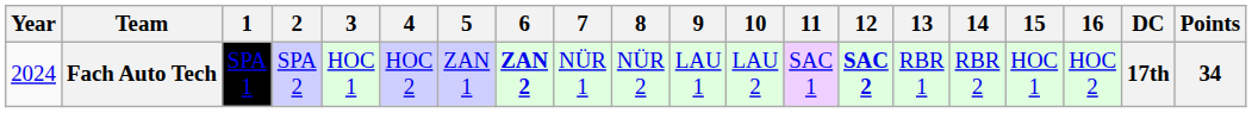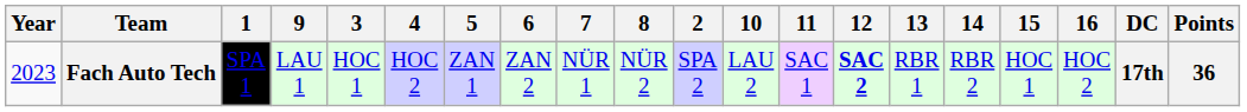 <table class="wikitable" style="text-align:center; font-size:85%">
 <tr>
 <th>Year</th>
 <th>Team</th>
 <th>1</th>
-<th>2</th>
+<th>9</th>
 <th>3</th>
 <th>4</th>
 <th>5</th>
 <th>6</th>
 <th>7</th>
 <th>8</th>
-<th>9</th>
+<th>2</th>
 <th>10</th>
 <th>11</th>
 <th>12</th>
 <th>13</th>
 <th>14</th>
 <th>15</th>
 <th>16</th>
 <th>DC</th>
 <th>Points</th>
 </tr>
 <tr>
-<td><a href='#'>2024</a></td>
+<td><a href='#'>2023</a></td>
 <th nowrap>Fach Auto Tech</th>
 <td style="background:#000000;color:white"><a href='#'><span>SPA<br>1</span></a><br></td>
-<td style="background:#CFCFFF;"><a href='#'>SPA<br>2</a><br></td>
+<td style="background:#DFFFDF;"><a href='#'>LAU<br>1</a><br></td>
 <td style="background:#DFFFDF;"><a href='#'>HOC<br>1</a><br></td>
 <td style="background:#CFCFFF;"><a href='#'>HOC<br>2</a><br></td>
 <td style="background:#CFCFFF;"><a href='#'>ZAN<br>1</a><br></td>
-<td style="background:#DFFFDF;"><strong><a href='#'>ZAN<br>2</a><br></strong></td>
+<td style="background:#DFFFDF;"><a href='#'>ZAN<br>2</a><br></td>
 <td style="background:#DFFFDF;"><a href='#'>NÜR<br>1</a><br></td>
 <td style="background:#DFFFDF;"><a href='#'>NÜR<br>2</a><br></td>
-<td style="background:#DFFFDF;"><a href='#'>LAU<br>1</a><br></td>
+<td style="background:#CFCFFF;"><a href='#'>SPA<br>2</a><br></td>
 <td style="background:#DFFFDF;"><a href='#'>LAU<br>2</a><br></td>
 <td style="background:#EFCFFF;"><a href='#'>SAC<br>1</a><br></td>
 <td style="background:#DFFFDF;"><strong><a href='#'>SAC<br>2</a><br></strong></td>
 <td style="background:#DFFFDF;"><a href='#'>RBR<br>1</a><br></td>
 <td style="background:#DFFFDF;"><a href='#'>RBR<br>2</a><br></td>
 <td style="background:#DFFFDF;"><a href='#'>HOC<br>1</a><br></td>
 <td style="background:#DFFFDF;"><a href='#'>HOC<br>2</a><br></td>
 <th>17th</th>
-<th>34</th>
+<th>36</th>
 </tr>
 </table>
